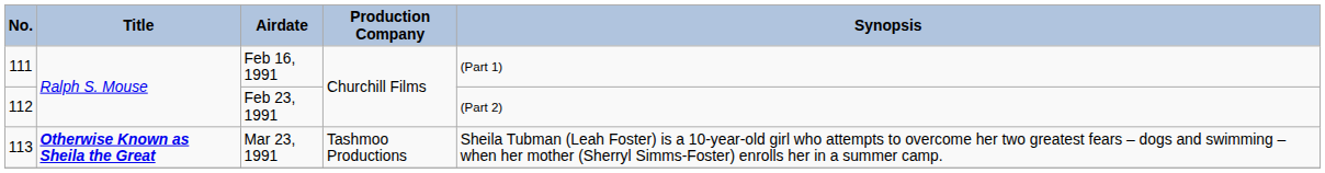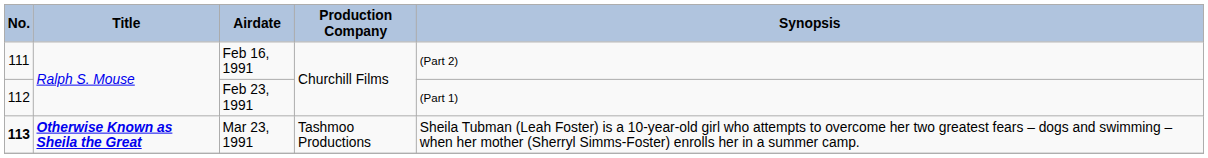 <table class="wikitable" style="font-size:90%;">
 <tr>
 <th style="background:#B0C4DE;">No.</th>
 <th style="background:#B0C4DE;">Title</th>
 <th style="background:#B0C4DE;">Airdate</th>
 <th style="background:#B0C4DE;">Production Company</th>
 <th style="background:#B0C4DE;">Synopsis</th>
 </tr>
 <tr>
 <td align="center">111</td>
 <td rowspan="2"><em><a href='#'>Ralph S. Mouse</a></em></td>
 <td>Feb 16, 1991</td>
 <td rowspan=2>Churchill Films</td>
-<td><small>(Part 1)</small></td>
+<td><small>(Part 2)</small></td>
 </tr>
 <tr>
 <td align="center">112</td>
 <td>Feb 23, 1991</td>
-<td><small>(Part 2)</small></td>
+<td><small>(Part 1)</small></td>
 </tr>
 <tr>
-<td align="center">113</td>
+<td align="center"><strong>113</strong></td>
 <td><strong><em><a href='#'>Otherwise Known as Sheila the Great</a></em></strong></td>
 <td>Mar 23, 1991</td>
 <td>Tashmoo Productions</td>
 <td>Sheila Tubman (Leah Foster) is a 10-year-old girl who attempts to overcome her two greatest fears – dogs and swimming – when her mother (Sherryl Simms-Foster) enrolls her in a summer camp.</td>
 </tr>
 <tr>
 </tr>
 </table>
